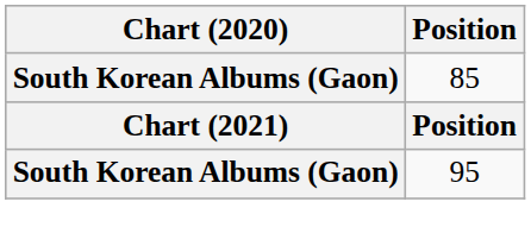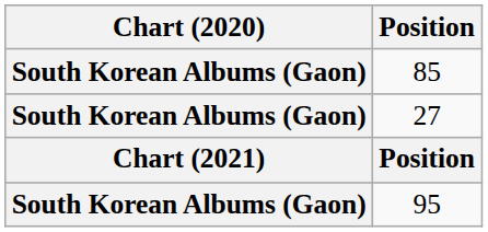 <table class="wikitable plainrowheaders" style="text-align:center">
 <tr>
 <th scope="col">Chart (2020)</th>
 <th scope="col">Position</th>
 </tr>
 <tr>
 <th scope="row">South Korean Albums (Gaon)</th>
 <td>85</td>
 </tr>
 <tr>
+<th scope="row">South Korean Albums (Gaon)</th>
+<td>27</td>
+</tr>
+<tr>
 <th scope="col">Chart (2021)</th>
 <th scope="col">Position</th>
 </tr>
 <tr>
 <th scope="row">South Korean Albums (Gaon)</th>
 <td>95</td>
 </tr>
 </table>
